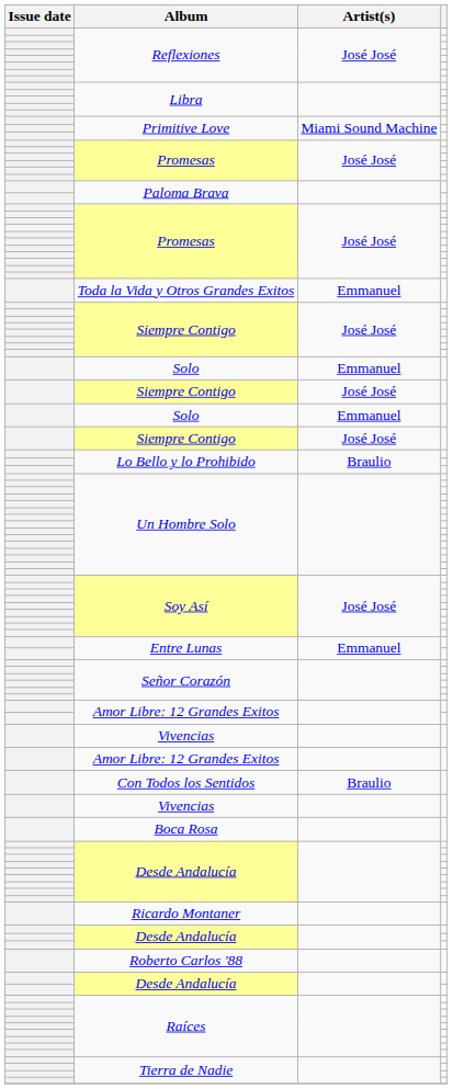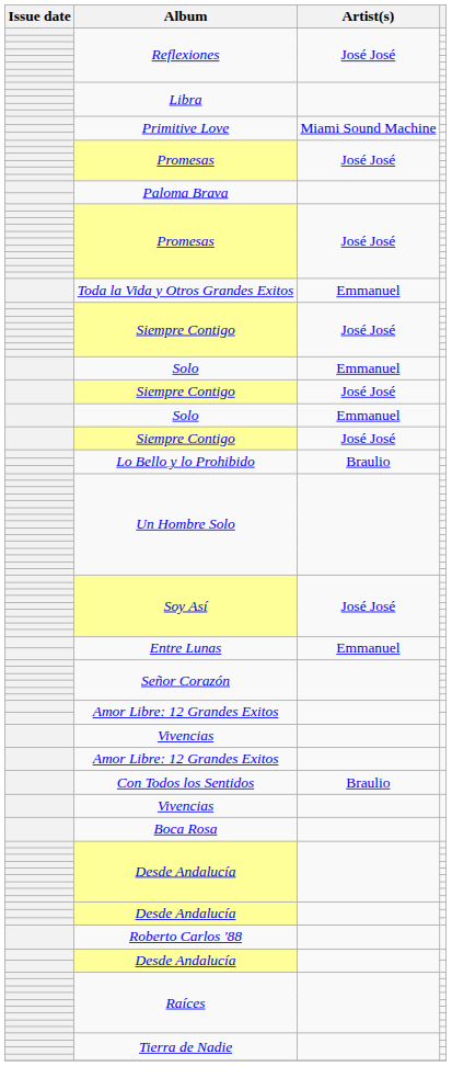 <table class="wikitable sortable plainrowheaders" style="text-align: center">
 <tr>
 <th scope=col>Issue date</th>
 <th scope=col>Album</th>
 <th scope=col>Artist(s)</th>
 <th scope=col class="unsortable"></th>
 </tr>
 <tr>
 <th scope="row"> </th>
 <td style="text-align: center;" rowspan=8><em><a href='#'>Reflexiones</a></em></td>
 <td style="text-align: center;" rowspan=8><a href='#'>José José</a></td>
 <td></td>
 </tr>
 <tr>
 <th scope="row"></th>
 <td></td>
 </tr>
 <tr>
 <th scope="row"></th>
 <td></td>
 </tr>
 <tr>
 <th scope="row"></th>
 <td></td>
 </tr>
 <tr>
 <th scope="row"></th>
 <td></td>
 </tr>
 <tr>
 <th scope="row"></th>
 <td></td>
 </tr>
 <tr>
 <th scope="row"></th>
 <td></td>
 </tr>
 <tr>
 <th scope="row"></th>
 <td></td>
 </tr>
 <tr>
 <th scope="row"></th>
 <td style="text-align: center;" rowspan=5><em><a href='#'>Libra</a></em></td>
 <td style="text-align: center;" rowspan=5></td>
 <td></td>
 </tr>
 <tr>
 <th scope="row"></th>
 <td></td>
 </tr>
 <tr>
 <th scope="row"></th>
 <td></td>
 </tr>
 <tr>
 <th scope="row"></th>
 <td></td>
 </tr>
 <tr>
 <th scope="row"></th>
 <td></td>
 </tr>
 <tr>
 <th scope="row"></th>
 <td style="text-align: center;" rowspan=3><em><a href='#'>Primitive Love</a></em></td>
 <td style="text-align: center;" rowspan=3><a href='#'>Miami Sound Machine</a></td>
 <td></td>
 </tr>
 <tr>
 <th scope="row"> </th>
 <td></td>
 </tr>
 <tr>
 <th scope="row"></th>
 <td></td>
 </tr>
 <tr>
 <th scope="row"></th>
 <td bgcolor=#FFFF99  style="text-align: center;" rowspan=6><em><a href='#'>Promesas</a></em> </td>
 <td style="text-align: center;" rowspan=6><a href='#'>José José</a></td>
 <td></td>
 </tr>
 <tr>
 <th scope="row"></th>
 <td></td>
 </tr>
 <tr>
 <th scope="row"></th>
 <td></td>
 </tr>
 <tr>
 <th scope="row"></th>
 <td></td>
 </tr>
 <tr>
 <th scope="row"></th>
 <td></td>
 </tr>
 <tr>
 <th scope="row"></th>
 <td></td>
 </tr>
 <tr>
 <th scope="row"></th>
 <td style="text-align: center;" rowspan=2><em><a href='#'>Paloma Brava</a></em></td>
 <td style="text-align: center;" rowspan=2></td>
 <td></td>
 </tr>
 <tr>
 <th scope="row"></th>
 <td></td>
 </tr>
 <tr>
 <th scope="row"></th>
 <td bgcolor=#FFFF99  style="text-align: center;" rowspan=11><em><a href='#'>Promesas</a></em> </td>
 <td style="text-align: center;" rowspan=11><a href='#'>José José</a></td>
 <td></td>
 </tr>
 <tr>
 <th scope="row"></th>
 <td></td>
 </tr>
 <tr>
 <th scope="row"></th>
 <td></td>
 </tr>
 <tr>
 <th scope="row"></th>
 <td></td>
 </tr>
 <tr>
 <th scope="row"></th>
 <td></td>
 </tr>
 <tr>
 <th scope="row"></th>
 <td></td>
 </tr>
 <tr>
 <th scope="row"></th>
 <td></td>
 </tr>
 <tr>
 <th scope="row"></th>
 <td></td>
 </tr>
 <tr>
 <th scope="row"></th>
 <td></td>
 </tr>
 <tr>
 <th scope="row"></th>
 <td></td>
 </tr>
 <tr>
 <th scope="row"></th>
 <td></td>
 </tr>
 <tr>
 <th scope="row"></th>
 <td style="text-align: center;"><em><a href='#'>Toda la Vida y Otros Grandes Exitos</a></em></td>
 <td style="text-align: center;"><a href='#'>Emmanuel</a></td>
 <td></td>
 </tr>
 <tr>
 <th scope="row"></th>
 <td bgcolor=#FFFF99 style="text-align: center;" rowspan=8><em><a href='#'>Siempre Contigo</a></em> </td>
 <td style="text-align: center;" rowspan=8><a href='#'>José José</a></td>
 <td></td>
 </tr>
 <tr>
 <th scope="row"></th>
 <td></td>
 </tr>
 <tr>
 <th scope="row"></th>
 <td></td>
 </tr>
 <tr>
 <th scope="row"></th>
 <td></td>
 </tr>
 <tr>
 <th scope="row"> </th>
 <td></td>
 </tr>
 <tr>
 <th scope="row"></th>
 <td></td>
 </tr>
 <tr>
 <th scope="row"></th>
 <td></td>
 </tr>
 <tr>
 <th scope="row"></th>
 <td></td>
 </tr>
 <tr>
 <th scope="row"></th>
 <td style="text-align: center;"><em><a href='#'>Solo</a></em></td>
 <td style="text-align: center;"><a href='#'>Emmanuel</a></td>
 <td></td>
 </tr>
 <tr>
 <th scope="row"></th>
 <td bgcolor=#FFFF99 style="text-align: center;"><em><a href='#'>Siempre Contigo</a></em> </td>
 <td style="text-align: center;"><a href='#'>José José</a></td>
 <td></td>
 </tr>
 <tr>
 <th scope="row"></th>
 <td style="text-align: center;"><em><a href='#'>Solo</a></em></td>
 <td style="text-align: center;"><a href='#'>Emmanuel</a></td>
 <td></td>
 </tr>
 <tr>
 <th scope="row"></th>
 <td bgcolor=#FFFF99 style="text-align: center;"><em><a href='#'>Siempre Contigo</a></em> </td>
 <td style="text-align: center;"><a href='#'>José José</a></td>
 <td></td>
 </tr>
 <tr>
 <th scope="row"></th>
 <td style="text-align: center;" rowspan=3><em><a href='#'>Lo Bello y lo Prohibido</a></em></td>
 <td style="text-align: center;" rowspan=3><a href='#'>Braulio</a></td>
 <td></td>
 </tr>
 <tr>
 <th scope="row"></th>
 <td></td>
 </tr>
 <tr>
 <th scope="row"></th>
 <td></td>
 </tr>
 <tr>
 <th scope="row"></th>
 <td style="text-align: center;" rowspan=15><em><a href='#'>Un Hombre Solo</a></em></td>
 <td style="text-align: center;" rowspan=15></td>
 <td></td>
 </tr>
 <tr>
 <th scope="row"></th>
 <td></td>
 </tr>
 <tr>
 <th scope="row"></th>
 <td></td>
 </tr>
 <tr>
 <th scope="row"></th>
 <td></td>
 </tr>
 <tr>
 <th scope="row"></th>
 <td></td>
 </tr>
 <tr>
 <th scope="row"></th>
 <td></td>
 </tr>
 <tr>
 <th scope="row"></th>
 <td></td>
 </tr>
 <tr>
 <th scope="row"></th>
 <td></td>
 </tr>
 <tr>
 <th scope="row"></th>
 <td></td>
 </tr>
 <tr>
 <th scope="row"></th>
 <td></td>
 </tr>
 <tr>
 <th scope="row"></th>
 <td></td>
 </tr>
 <tr>
 <th scope="row"></th>
 <td></td>
 </tr>
 <tr>
 <th scope="row"></th>
 <td></td>
 </tr>
 <tr>
 <th scope="row"></th>
 <td></td>
 </tr>
 <tr>
 <th scope="row"></th>
 <td></td>
 </tr>
 <tr>
 <th scope="row"> </th>
 <td bgcolor=#FFFF99 style="text-align: center;" rowspan=9><em><a href='#'>Soy Así</a></em> </td>
 <td style="text-align: center;" rowspan=9><a href='#'>José José</a></td>
 <td></td>
 </tr>
 <tr>
 <th scope="row"></th>
 <td></td>
 </tr>
 <tr>
 <th scope="row"></th>
 <td></td>
 </tr>
 <tr>
 <th scope="row"></th>
 <td></td>
 </tr>
 <tr>
 <th scope="row"></th>
 <td></td>
 </tr>
 <tr>
 <th scope="row"></th>
 <td></td>
 </tr>
 <tr>
 <th scope="row"></th>
 <td></td>
 </tr>
 <tr>
 <th scope="row"></th>
 <td></td>
 </tr>
 <tr>
 <th scope="row"></th>
 <td></td>
 </tr>
 <tr>
 <th scope="row"></th>
 <td style="text-align: center;" rowspan=2><em><a href='#'>Entre Lunas</a></em></td>
 <td style="text-align: center;" rowspan=2><a href='#'>Emmanuel</a></td>
 <td></td>
 </tr>
 <tr>
 <th scope="row"></th>
 <td></td>
 </tr>
 <tr>
 <th scope="row"></th>
 <td style="text-align: center;" rowspan=6><em><a href='#'>Señor Corazón</a></em></td>
 <td style="text-align: center;" rowspan=6></td>
 <td></td>
 </tr>
 <tr>
 <th scope="row"></th>
 <td></td>
 </tr>
 <tr>
 <th scope="row"></th>
 <td></td>
 </tr>
 <tr>
 <th scope="row"></th>
 <td></td>
 </tr>
 <tr>
 <th scope="row"></th>
 <td></td>
 </tr>
 <tr>
 <th scope="row"></th>
 <td></td>
 </tr>
 <tr>
 <th scope="row"></th>
 <td style="text-align: center;" rowspan=2><em><a href='#'>Amor Libre: 12 Grandes Exitos</a></em></td>
 <td style="text-align: center;" rowspan=2></td>
 <td></td>
 </tr>
 <tr>
 <th scope="row"></th>
 <td></td>
 </tr>
 <tr>
 <th scope="row"></th>
 <td style="text-align: center;"><em><a href='#'>Vivencias</a></em></td>
 <td style="text-align: center;"></td>
 <td></td>
 </tr>
 <tr>
 <th scope="row"></th>
 <td style="text-align: center;"><em><a href='#'>Amor Libre: 12 Grandes Exitos</a></em></td>
 <td style="text-align: center;"></td>
 <td></td>
 </tr>
 <tr>
 <th scope="row"></th>
 <td style="text-align: center;"><em><a href='#'>Con Todos los Sentidos</a></em></td>
 <td style="text-align: center;"><a href='#'>Braulio</a></td>
 <td></td>
 </tr>
 <tr>
 <th scope="row"></th>
 <td style="text-align: center;"><em><a href='#'>Vivencias</a></em></td>
 <td style="text-align: center;"></td>
 <td></td>
 </tr>
 <tr>
 <th scope="row"></th>
 <td style="text-align: center;"><em><a href='#'>Boca Rosa</a></em></td>
 <td style="text-align: center;"></td>
 <td></td>
 </tr>
 <tr>
 <th scope="row"></th>
 <td bgcolor=#FFFF99 style="text-align: center;" rowspan=9><em><a href='#'>Desde Andalucía</a></em> </td>
 <td style="text-align: center;" rowspan=9></td>
 <td></td>
 </tr>
 <tr>
 <th scope="row"></th>
 <td></td>
 </tr>
 <tr>
 <th scope="row"> </th>
 <td></td>
 </tr>
 <tr>
 <th scope="row"></th>
 <td></td>
 </tr>
 <tr>
 <th scope="row"></th>
 <td></td>
 </tr>
 <tr>
 <th scope="row"></th>
 <td></td>
 </tr>
 <tr>
 <th scope="row"></th>
 <td></td>
 </tr>
 <tr>
 <th scope="row"></th>
 <td></td>
 </tr>
 <tr>
 <th scope="row"></th>
 <td></td>
 </tr>
 <tr>
 <th scope="row"></th>
-<td style="text-align: center;"><em><a href='#'>Ricardo Montaner</a></em></td>
-<td style="text-align: center;"></td>
-<td></td>
-</tr>
-<tr>
-<th scope="row"></th>
 <td bgcolor=#FFFF99 style="text-align: center;" rowspan=3><em><a href='#'>Desde Andalucía</a></em> </td>
 <td style="text-align: center;" rowspan=3></td>
 <td></td>
 </tr>
 <tr>
 <th scope="row"></th>
 <td></td>
 </tr>
 <tr>
 <th scope="row"></th>
 <td></td>
 </tr>
 <tr>
 <th scope="row"></th>
 <td style="text-align: center;"><em><a href='#'>Roberto Carlos '88</a></em></td>
 <td style="text-align: center;"></td>
 <td></td>
 </tr>
 <tr>
 <th scope="row"></th>
 <td bgcolor=#FFFF99 style="text-align: center;" rowspan=2><em><a href='#'>Desde Andalucía</a></em> </td>
 <td style="text-align: center;" rowspan=2></td>
 <td></td>
 </tr>
 <tr>
 <th scope="row"></th>
 <td></td>
 </tr>
 <tr>
 <th scope="row"></th>
 <td style="text-align: center;" rowspan=9><em><a href='#'>Raíces</a></em></td>
 <td style="text-align: center;" rowspan=9></td>
 <td></td>
 </tr>
 <tr>
 <th scope="row"></th>
 <td></td>
 </tr>
 <tr>
 <th scope="row"></th>
 <td></td>
 </tr>
 <tr>
 <th scope="row"></th>
 <td></td>
 </tr>
 <tr>
 <th scope="row"></th>
 <td></td>
 </tr>
 <tr>
 <th scope="row"></th>
 <td></td>
 </tr>
 <tr>
 <th scope="row"></th>
 <td></td>
 </tr>
 <tr>
 <th scope="row"></th>
 <td></td>
 </tr>
 <tr>
 <th scope="row"></th>
 <td></td>
 </tr>
 <tr>
 <th scope="row"></th>
 <td style="text-align: center;" rowspan=4><em><a href='#'>Tierra de Nadie</a></em></td>
 <td style="text-align: center;" rowspan=4></td>
 <td></td>
 </tr>
 <tr>
 <th scope="row"></th>
 <td></td>
 </tr>
 <tr>
 <th scope="row"></th>
 <td></td>
 </tr>
 <tr>
 <th scope="row"></th>
 <td></td>
 </tr>
 <tr>
 </tr>
 </table>
